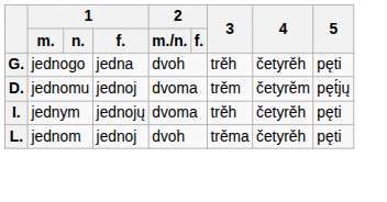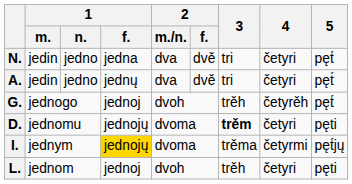 <table class=wikitable>
 <tr>
 <th rowspan=2></th>
 <th colspan=3>1</th>
 <th colspan=2>2</th>
 <th rowspan=2>3</th>
 <th rowspan=2>4</th>
 <th rowspan=2>5</th>
 </tr>
 <tr>
 <th>m.</th>
 <th>n.</th>
 <th>f.</th>
 <th>m./n.</th>
 <th>f.</th>
 </tr>
 <tr>
+<th>N.</th>
+<td>jedin</td>
+<td>jedno</td>
+<td>jedna</td>
+<td>dva</td>
+<td>dvě</td>
+<td>tri</td>
+<td>četyri</td>
+<td>pęt́</td>
+</tr>
+<tr>
+<th>A.</th>
+<td>jedin</td>
+<td>jedno</td>
+<td>jednų</td>
+<td>dva</td>
+<td>dvě</td>
+<td>tri</td>
+<td>četyri</td>
+<td>pęt́</td>
+</tr>
+<tr>
 <th>G.</th>
 <td colspan=2>jednogo</td>
-<td>jedna</td>
+<td>jednoj</td>
 <td colspan=2>dvoh</td>
 <td>trěh</td>
 <td>četyrěh</td>
-<td>pęti</td>
+<td>pęt́</td>
 </tr>
 <tr>
 <th>D.</th>
 <td colspan=2>jednomu</td>
-<td>jednoj</td>
+<td>jednojų</td>
 <td colspan=2>dvoma</td>
-<td>trěm</td>
-<td>četyrěm</td>
-<td>pęt́jų</td>
+<td><strong>trěm</strong></td>
+<td>četyri</td>
+<td>pęti</td>
 </tr>
 <tr>
 <th>I.</th>
 <td colspan=2>jednym</td>
-<td>jednojų</td>
+<td style="background: gold;">jednojų</td>
 <td colspan=2>dvoma</td>
-<td>trěh</td>
-<td>četyrěh</td>
-<td>pęti</td>
+<td>trěma</td>
+<td>četyrmi</td>
+<td>pęt́jų</td>
 </tr>
 <tr>
 <th>L.</th>
 <td colspan=2>jednom</td>
 <td>jednoj</td>
 <td colspan=2>dvoh</td>
-<td>trěma</td>
-<td>četyrěh</td>
+<td>trěh</td>
+<td>četyri</td>
 <td>pęti</td>
 </tr>
 </table>
